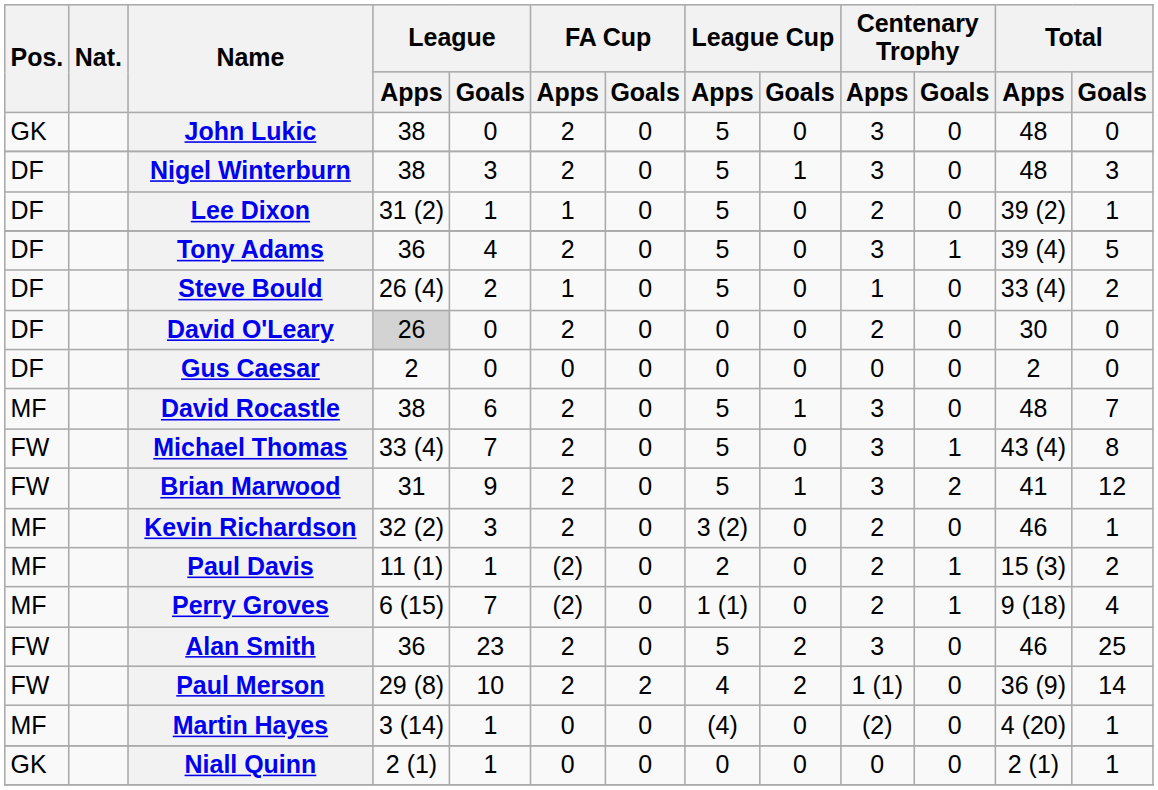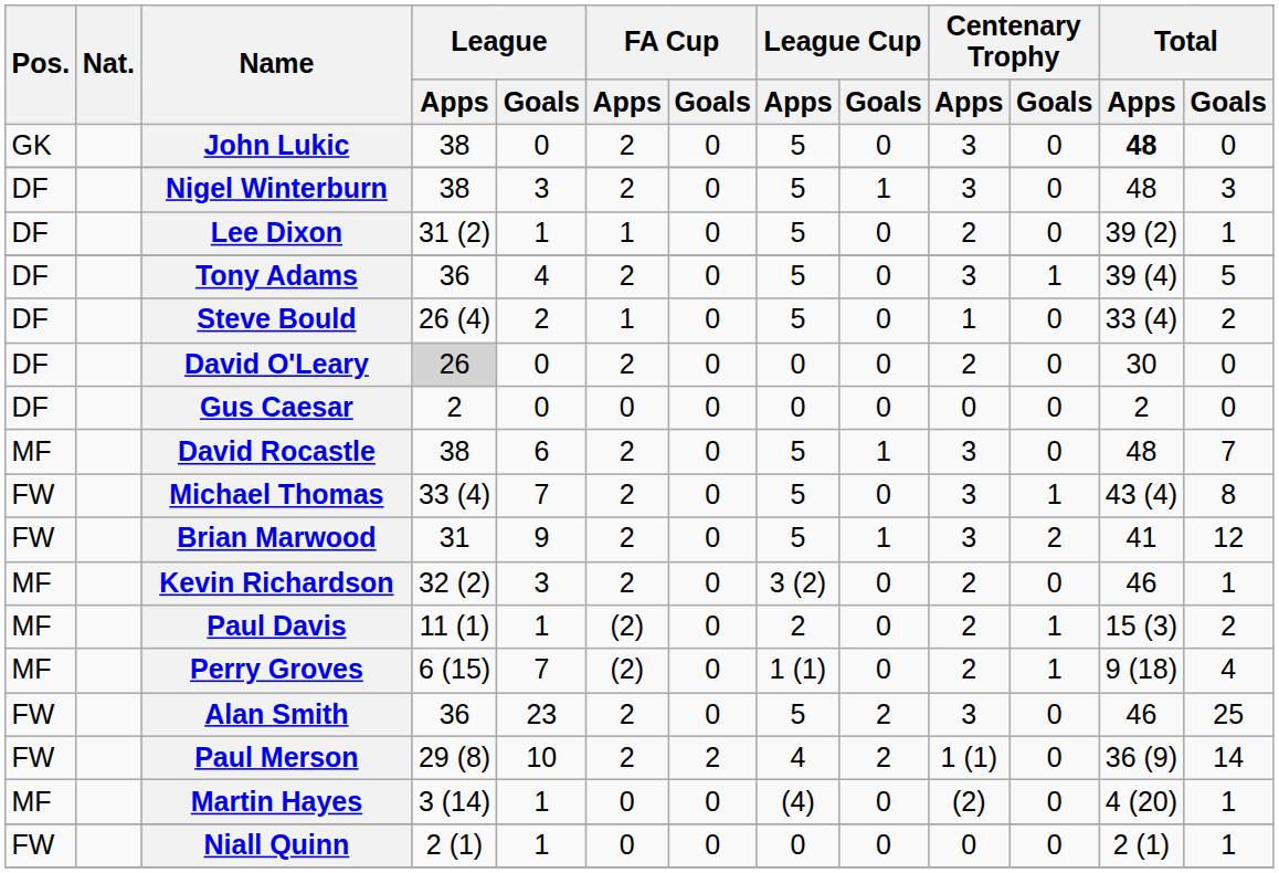 <table class="wikitable plainrowheaders sortable" style="text-align:center">
 <tr>
 <th rowspan="2">Pos.</th>
 <th rowspan="2">Nat.</th>
 <th rowspan="2" width="150">Name</th>
 <th colspan="2" width="85">League</th>
 <th colspan="2" width="85">FA Cup</th>
 <th colspan="2" width="85">League Cup</th>
 <th colspan="2" width="85">Centenary Trophy</th>
 <th colspan="2" width="85">Total</th>
 </tr>
 <tr>
 <th>Apps</th>
 <th>Goals</th>
 <th>Apps</th>
 <th>Goals</th>
 <th>Apps</th>
 <th>Goals</th>
 <th>Apps</th>
 <th>Goals</th>
 <th>Apps</th>
 <th>Goals</th>
 </tr>
 <tr>
 <td align="left">GK</td>
 <td></td>
 <th scope="row"><a href='#'>John Lukic</a></th>
 <td>38</td>
 <td>0</td>
 <td>2</td>
 <td>0</td>
 <td>5</td>
 <td>0</td>
 <td>3</td>
 <td>0</td>
-<td>48</td>
+<td><strong>48</strong></td>
 <td>0</td>
 </tr>
 <tr>
 </tr>
 <tr>
 <td align="left">DF</td>
 <td></td>
 <th scope="row"><a href='#'>Nigel Winterburn</a></th>
 <td>38</td>
 <td>3</td>
 <td>2</td>
 <td>0</td>
 <td>5</td>
 <td>1</td>
 <td>3</td>
 <td>0</td>
 <td>48</td>
 <td>3</td>
 </tr>
 <tr>
 <td align="left">DF</td>
 <td></td>
 <th scope="row"><a href='#'>Lee Dixon</a></th>
 <td>31 (2)</td>
 <td>1</td>
 <td>1</td>
 <td>0</td>
 <td>5</td>
 <td>0</td>
 <td>2</td>
 <td>0</td>
 <td>39 (2)</td>
 <td>1</td>
 </tr>
 <tr>
 </tr>
 <tr>
 <td align="left">DF</td>
 <td></td>
 <th scope="row"><a href='#'>Tony Adams</a></th>
 <td>36</td>
 <td>4</td>
 <td>2</td>
 <td>0</td>
 <td>5</td>
 <td>0</td>
 <td>3</td>
 <td>1</td>
 <td>39 (4)</td>
 <td>5</td>
 </tr>
 <tr>
 <td align="left">DF</td>
 <td></td>
 <th scope="row"><a href='#'>Steve Bould</a></th>
 <td>26 (4)</td>
 <td>2</td>
 <td>1</td>
 <td>0</td>
 <td>5</td>
 <td>0</td>
 <td>1</td>
 <td>0</td>
 <td>33 (4)</td>
 <td>2</td>
 </tr>
 <tr>
 <td align="left">DF</td>
 <td></td>
 <th scope="row"><a href='#'>David O'Leary</a></th>
 <td style="background: lightgrey;">26</td>
 <td>0</td>
 <td>2</td>
 <td>0</td>
 <td>0</td>
 <td>0</td>
 <td>2</td>
 <td>0</td>
 <td>30</td>
 <td>0</td>
 </tr>
 <tr>
 <td align="left">DF</td>
 <td></td>
 <th scope="row"><a href='#'>Gus Caesar</a></th>
 <td>2</td>
 <td>0</td>
 <td>0</td>
 <td>0</td>
 <td>0</td>
 <td>0</td>
 <td>0</td>
 <td>0</td>
 <td>2</td>
 <td>0</td>
 </tr>
 <tr>
 <td align="left">MF</td>
 <td></td>
 <th scope="row"><a href='#'>David Rocastle</a></th>
 <td>38</td>
 <td>6</td>
 <td>2</td>
 <td>0</td>
 <td>5</td>
 <td>1</td>
 <td>3</td>
 <td>0</td>
 <td>48</td>
 <td>7</td>
 </tr>
 <tr>
 <td align="left">FW</td>
 <td></td>
 <th scope="row"><a href='#'>Michael Thomas</a></th>
 <td>33 (4)</td>
 <td>7</td>
 <td>2</td>
 <td>0</td>
 <td>5</td>
 <td>0</td>
 <td>3</td>
 <td>1</td>
 <td>43 (4)</td>
 <td>8</td>
 </tr>
 <tr>
 <td align="left">FW</td>
 <td></td>
 <th scope="row"><a href='#'>Brian Marwood</a></th>
 <td>31</td>
 <td>9</td>
 <td>2</td>
 <td>0</td>
 <td>5</td>
 <td>1</td>
 <td>3</td>
 <td>2</td>
 <td>41</td>
 <td>12</td>
 </tr>
 <tr>
 <td align="left">MF</td>
 <td></td>
 <th scope="row"><a href='#'>Kevin Richardson</a></th>
 <td>32 (2)</td>
 <td>3</td>
 <td>2</td>
 <td>0</td>
 <td>3 (2)</td>
 <td>0</td>
 <td>2</td>
 <td>0</td>
 <td>46</td>
 <td>1</td>
 </tr>
 <tr>
 <td align="left">MF</td>
 <td></td>
 <th scope="row"><a href='#'>Paul Davis</a></th>
 <td>11 (1)</td>
 <td>1</td>
 <td>(2)</td>
 <td>0</td>
 <td>2</td>
 <td>0</td>
 <td>2</td>
 <td>1</td>
 <td>15 (3)</td>
 <td>2</td>
 </tr>
 <tr>
 <td align="left">MF</td>
 <td></td>
 <th scope="row"><a href='#'>Perry Groves</a></th>
 <td>6 (15)</td>
 <td>7</td>
 <td>(2)</td>
 <td>0</td>
 <td>1 (1)</td>
 <td>0</td>
 <td>2</td>
 <td>1</td>
 <td>9 (18)</td>
 <td>4</td>
 </tr>
 <tr>
 <td align="left">FW</td>
 <td></td>
 <th scope="row"><a href='#'>Alan Smith</a></th>
 <td>36</td>
 <td>23</td>
 <td>2</td>
 <td>0</td>
 <td>5</td>
 <td>2</td>
 <td>3</td>
 <td>0</td>
 <td>46</td>
 <td>25</td>
 </tr>
 <tr>
 <td align="left">FW</td>
 <td></td>
 <th scope="row"><a href='#'>Paul Merson</a></th>
 <td>29 (8)</td>
 <td>10</td>
 <td>2</td>
 <td>2</td>
 <td>4</td>
 <td>2</td>
 <td>1 (1)</td>
 <td>0</td>
 <td>36 (9)</td>
 <td>14</td>
 </tr>
 <tr>
 <td align="left">MF</td>
 <td></td>
 <th scope="row"><a href='#'>Martin Hayes</a></th>
 <td>3 (14)</td>
 <td>1</td>
 <td>0</td>
 <td>0</td>
 <td>(4)</td>
 <td>0</td>
 <td>(2)</td>
 <td>0</td>
 <td>4 (20)</td>
 <td>1</td>
 </tr>
 <tr>
 </tr>
 <tr>
-<td align="left">GK</td>
+<td align="left">FW</td>
 <td></td>
 <th scope="row"><a href='#'>Niall Quinn</a></th>
 <td>2 (1)</td>
 <td>1</td>
 <td>0</td>
 <td>0</td>
 <td>0</td>
 <td>0</td>
 <td>0</td>
 <td>0</td>
 <td>2 (1)</td>
 <td>1</td>
 </tr>
 <tr>
 </tr>
 </table>
